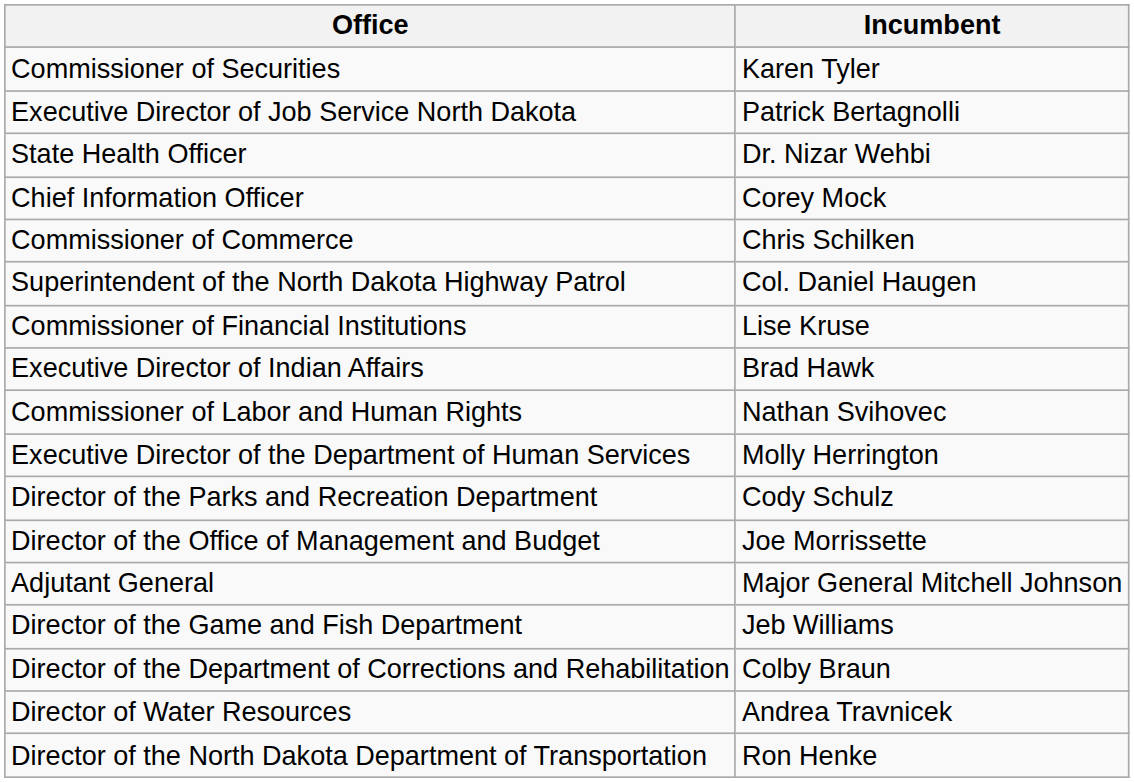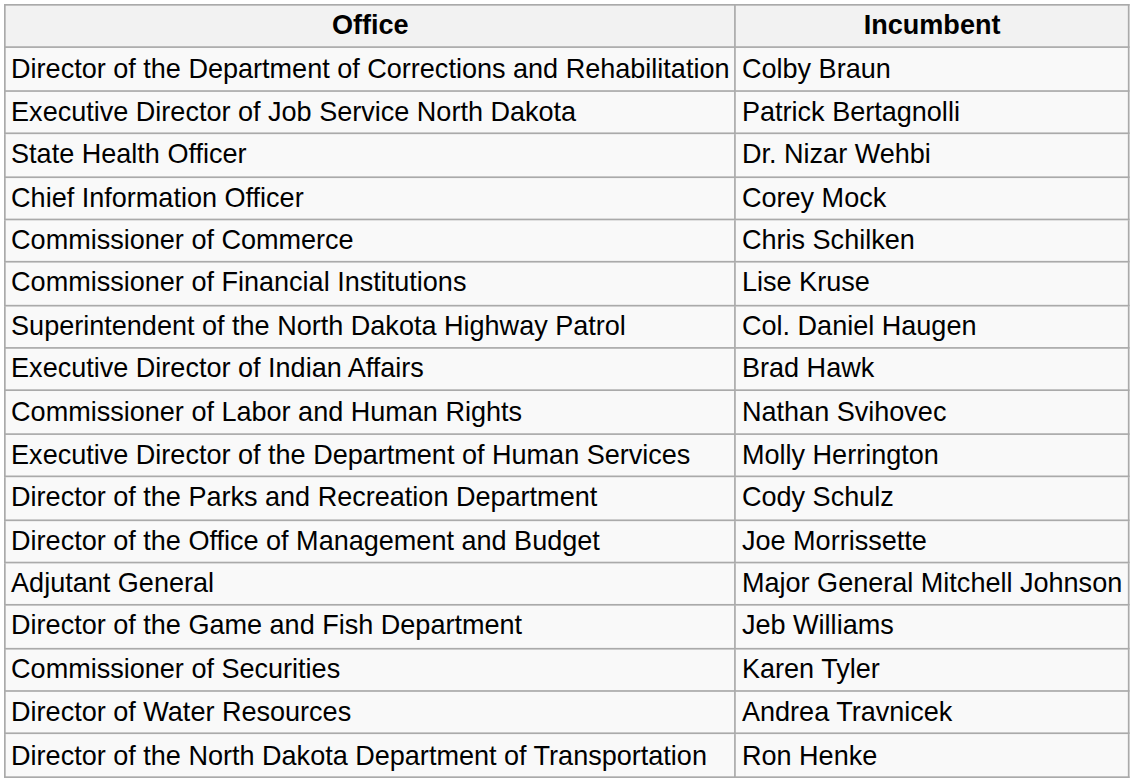 <table class=wikitable>
 <tr>
 <th>Office</th>
 <th>Incumbent</th>
 </tr>
 <tr>
-<td>Commissioner of Securities</td>
-<td>Karen Tyler</td>
+<td>Director of the Department of Corrections and Rehabilitation</td>
+<td>Colby Braun</td>
 </tr>
 <tr>
 <td>Executive Director of Job Service North Dakota</td>
 <td>Patrick Bertagnolli</td>
 </tr>
 <tr>
 <td>State Health Officer</td>
 <td>Dr. Nizar Wehbi</td>
 </tr>
 <tr>
 <td>Chief Information Officer</td>
 <td>Corey Mock</td>
 </tr>
 <tr>
 <td>Commissioner of Commerce</td>
 <td>Chris Schilken</td>
 </tr>
 <tr>
+<td>Commissioner of Financial Institutions</td>
+<td>Lise Kruse</td>
+</tr>
+<tr>
 <td>Superintendent of the North Dakota Highway Patrol</td>
 <td>Col. Daniel Haugen</td>
-</tr>
-<tr>
-<td>Commissioner of Financial Institutions</td>
-<td>Lise Kruse</td>
 </tr>
 <tr>
 <td>Executive Director of Indian Affairs</td>
 <td>Brad Hawk</td>
 </tr>
 <tr>
 <td>Commissioner of Labor and Human Rights</td>
 <td>Nathan Svihovec</td>
 </tr>
 <tr>
 <td>Executive Director of the Department of Human Services</td>
 <td>Molly Herrington</td>
 </tr>
 <tr>
 <td>Director of the Parks and Recreation Department</td>
 <td>Cody Schulz</td>
 </tr>
 <tr>
 <td>Director of the Office of Management and Budget</td>
 <td>Joe Morrissette</td>
 </tr>
 <tr>
 <td>Adjutant General</td>
 <td>Major General Mitchell Johnson</td>
 </tr>
 <tr>
 <td>Director of the Game and Fish Department</td>
 <td>Jeb Williams</td>
 </tr>
 <tr>
-<td>Director of the Department of Corrections and Rehabilitation</td>
-<td>Colby Braun</td>
+<td>Commissioner of Securities</td>
+<td>Karen Tyler</td>
 </tr>
 <tr>
 <td>Director of Water Resources</td>
 <td>Andrea Travnicek</td>
 </tr>
 <tr>
 <td>Director of the North Dakota Department of Transportation</td>
 <td>Ron Henke</td>
 </tr>
 </table>
